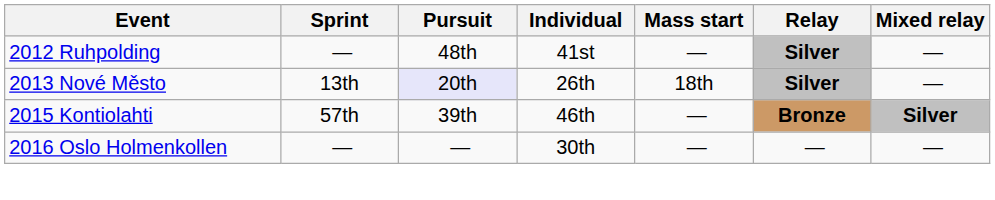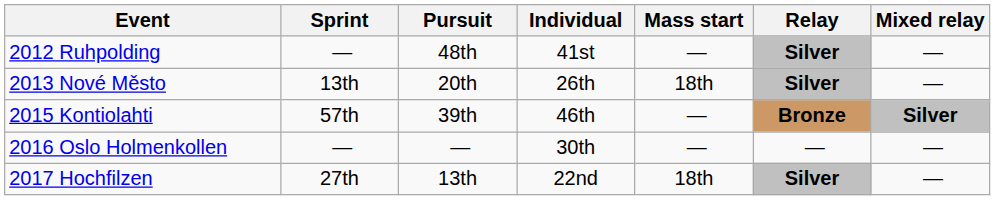 <table class="wikitable" style="text-align: center;">
 <tr>
 <th width="28%">Event</th>
 <th width="12%">Sprint</th>
 <th width="12%">Pursuit</th>
 <th width="12%">Individual</th>
 <th width="12%">Mass start</th>
 <th width="12%">Relay</th>
 <th width="12%">Mixed relay</th>
 </tr>
 <tr>
 <td align=left> <a href='#'>2012 Ruhpolding</a></td>
 <td> —</td>
 <td>48th</td>
 <td>41st</td>
 <td> —</td>
 <td align=center bgcolor="silver"><strong>Silver</strong></td>
 <td> —</td>
 </tr>
 <tr>
 <td align=left> <a href='#'>2013 Nové Město</a></td>
 <td>13th</td>
-<td style="background: lavender;">20th</td>
+<td>20th</td>
 <td>26th</td>
 <td>18th</td>
 <td align=center bgcolor="silver"><strong>Silver</strong></td>
 <td> —</td>
 </tr>
 <tr>
 <td align=left> <a href='#'>2015 Kontiolahti</a></td>
 <td>57th</td>
 <td>39th</td>
 <td>46th</td>
 <td> —</td>
 <td align=center bgcolor=#cc9966><strong>Bronze</strong></td>
 <td align=center bgcolor="silver"><strong>Silver</strong></td>
 </tr>
 <tr>
 <td align=left> <a href='#'>2016 Oslo Holmenkollen</a></td>
 <td> —</td>
 <td> —</td>
 <td>30th</td>
 <td> —</td>
 <td> —</td>
 <td> —</td>
 </tr>
+<tr>
+<td align=left> <a href='#'>2017 Hochfilzen</a></td>
+<td>27th</td>
+<td>13th</td>
+<td>22nd</td>
+<td>18th</td>
+<td style="background:silver;"><strong>Silver</strong></td>
+<td> —</td>
+</tr>
 </table>
